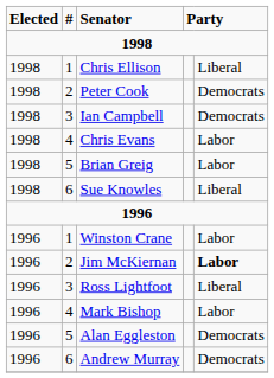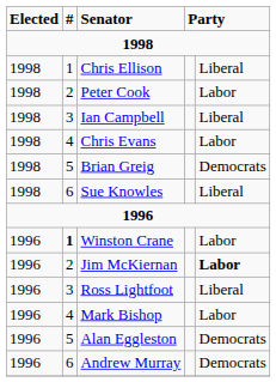 <table style=float:right class="wikitable">
 <tr>
 <td><strong>Elected</strong></td>
 <td><strong>#</strong></td>
 <td><strong>Senator</strong></td>
 <td colspan="2"><strong>Party</strong></td>
 </tr>
 <tr>
 <td style="text-align:center;" colspan="5"><strong>1998</strong></td>
 </tr>
 <tr>
 <td>1998</td>
 <td>1</td>
 <td><a href='#'>Chris Ellison</a></td>
 <td> </td>
 <td>Liberal</td>
 </tr>
 <tr>
 <td>1998</td>
 <td>2</td>
 <td><a href='#'>Peter Cook</a></td>
 <td> </td>
-<td>Democrats</td>
+<td>Labor</td>
 </tr>
 <tr>
 <td>1998</td>
 <td>3</td>
 <td><a href='#'>Ian Campbell</a></td>
 <td> </td>
-<td>Democrats</td>
+<td>Liberal</td>
 </tr>
 <tr>
 <td>1998</td>
 <td>4</td>
 <td><a href='#'>Chris Evans</a></td>
 <td> </td>
 <td>Labor</td>
 </tr>
 <tr>
 <td>1998</td>
 <td>5</td>
 <td><a href='#'>Brian Greig</a></td>
 <td> </td>
-<td>Labor</td>
+<td>Democrats</td>
 </tr>
 <tr>
 <td>1998</td>
 <td>6</td>
 <td><a href='#'>Sue Knowles</a></td>
 <td> </td>
 <td>Liberal</td>
 </tr>
 <tr>
 <td style="text-align:center;" colspan="5"><strong>1996</strong></td>
 </tr>
 <tr>
 <td>1996</td>
-<td>1</td>
+<td><strong>1</strong></td>
 <td><a href='#'>Winston Crane</a></td>
 <td> </td>
 <td>Labor</td>
 </tr>
 <tr>
 <td>1996</td>
 <td>2</td>
 <td><a href='#'>Jim McKiernan</a></td>
 <td> </td>
 <td><strong>Labor</strong></td>
 </tr>
 <tr>
 <td>1996</td>
 <td>3</td>
 <td><a href='#'>Ross Lightfoot</a></td>
 <td> </td>
 <td>Liberal</td>
 </tr>
 <tr>
 <td>1996</td>
 <td>4</td>
 <td><a href='#'>Mark Bishop</a></td>
 <td> </td>
 <td>Labor</td>
 </tr>
 <tr>
 <td>1996</td>
 <td>5</td>
 <td><a href='#'>Alan Eggleston</a></td>
 <td> </td>
 <td>Democrats</td>
 </tr>
 <tr>
 <td>1996</td>
 <td>6</td>
 <td><a href='#'>Andrew Murray</a></td>
 <td> </td>
 <td>Democrats</td>
 </tr>
 <tr>
 </tr>
 </table>
